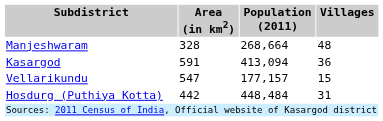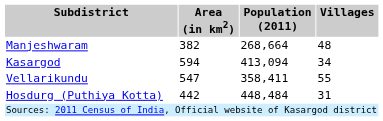 <table align="left" class="toccolours" cellspacing="1" cellpadding="1" style="margin-right: .5em; margin-top: .4em; font-size: 90%">
 <tr>
 </tr>
 <tr bgcolor="#cccccc" valign="top">
 <th>Subdistrict</th>
 <th>Area<br>(in km<sup>2</sup>)</th>
 <th>Population<br>(2011)</th>
 <th>Villages</th>
 </tr>
 <tr>
 <td><a href='#'>Manjeshwaram</a></td>
-<td>328</td>
+<td>382</td>
 <td>268,664</td>
 <td>48</td>
 </tr>
 <tr>
 <td><a href='#'>Kasargod</a></td>
-<td>591</td>
+<td>594</td>
 <td>413,094</td>
-<td>36</td>
+<td>34</td>
 </tr>
 <tr>
 <td><a href='#'>Vellarikundu</a></td>
 <td>547</td>
-<td>177,157</td>
-<td>15</td>
+<td>358,411</td>
+<td>55</td>
 </tr>
 <tr>
 <td><a href='#'>Hosdurg (Puthiya Kotta)</a></td>
 <td>442</td>
 <td>448,484</td>
 <td>31</td>
 </tr>
 <tr>
 <td style="font-size: 80%" colspan=5 bgcolor="#cceeff" align="center">Sources: <a href='#'>2011 Census of India</a>, Official website of Kasargod district</td>
 </tr>
 </table>
